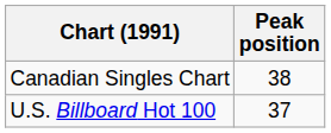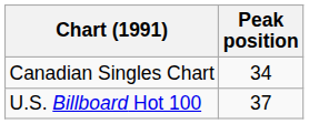 <table class="wikitable">
 <tr>
 <th>Chart (1991)</th>
 <th>Peak<br>position</th>
 </tr>
 <tr>
 <td align="left">Canadian Singles Chart</td>
-<td align="center">38</td>
+<td align="center">34</td>
 </tr>
 <tr>
 <td align="left">U.S. <a href='#'><em>Billboard</em> Hot 100</a></td>
 <td style="text-align:center;">37</td>
 </tr>
 </table>
